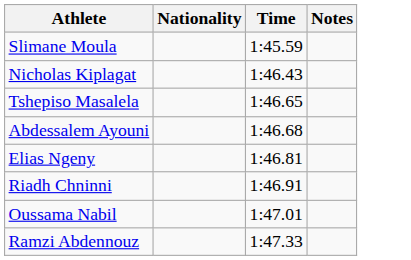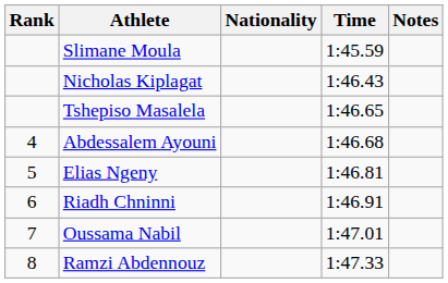 <table class="wikitable sortable" style="text-align:center">
 <tr>
+<th>Rank</th>
 <th>Athlete</th>
 <th>Nationality</th>
 <th>Time</th>
 <th>Notes</th>
 </tr>
 <tr>
+<td></td>
 <td align="left"><a href='#'>Slimane Moula</a></td>
 <td align=left></td>
 <td>1:45.59</td>
 <td></td>
 </tr>
 <tr>
+<td></td>
 <td align="left"><a href='#'>Nicholas Kiplagat</a></td>
 <td align=left></td>
 <td>1:46.43</td>
 <td></td>
 </tr>
 <tr>
+<td></td>
 <td align="left"><a href='#'>Tshepiso Masalela</a></td>
 <td align=left></td>
 <td>1:46.65</td>
 <td></td>
 </tr>
 <tr>
+<td>4</td>
 <td align="left"><a href='#'>Abdessalem Ayouni</a></td>
 <td align=left></td>
 <td>1:46.68</td>
 <td></td>
 </tr>
 <tr>
+<td>5</td>
 <td align="left"><a href='#'>Elias Ngeny</a></td>
 <td align=left></td>
 <td>1:46.81</td>
 <td></td>
 </tr>
 <tr>
+<td>6</td>
 <td align="left"><a href='#'>Riadh Chninni</a></td>
 <td align=left></td>
 <td>1:46.91</td>
 <td></td>
 </tr>
 <tr>
+<td>7</td>
 <td align="left"><a href='#'>Oussama Nabil</a></td>
 <td align=left></td>
 <td>1:47.01</td>
 <td></td>
 </tr>
 <tr>
+<td>8</td>
 <td align="left"><a href='#'>Ramzi Abdennouz</a></td>
 <td align=left></td>
 <td>1:47.33</td>
 <td></td>
 </tr>
 </table>
